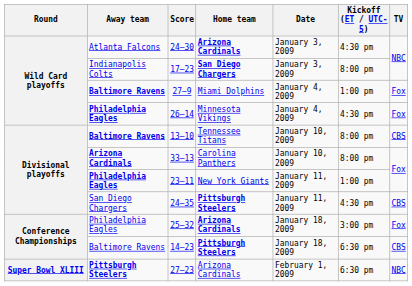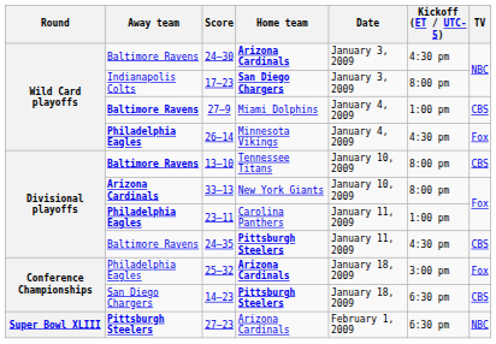 <table class="wikitable" align="center" style="font-size: 92%">
 <tr>
 <th>Round</th>
 <th>Away team</th>
 <th>Score</th>
 <th>Home team</th>
 <th>Date</th>
 <th>Kickoff<br>(<a href='#'>ET</a> / <a href='#'>UTC-5</a>)</th>
 <th>TV</th>
 </tr>
 <tr>
 <th rowspan=4>Wild Card playoffs</th>
-<td><a href='#'>Atlanta Falcons</a></td>
+<td><a href='#'>Baltimore Ravens</a></td>
 <td align=center><a href='#'>24–30</a></td>
 <td><strong><a href='#'>Arizona Cardinals</a></strong></td>
 <td>January 3, 2009</td>
 <td>4:30 pm</td>
 <td rowspan="2"><a href='#'>NBC</a></td>
 </tr>
 <tr>
 <td><a href='#'>Indianapolis Colts</a></td>
 <td align=center><a href='#'>17–23 </a></td>
 <td><strong><a href='#'>San Diego Chargers</a></strong></td>
 <td>January 3, 2009</td>
 <td>8:00 pm</td>
 </tr>
 <tr>
 <td><strong><a href='#'>Baltimore Ravens</a></strong></td>
 <td align=center><a href='#'>27–9</a></td>
 <td><a href='#'>Miami Dolphins</a></td>
 <td>January 4, 2009</td>
 <td>1:00 pm</td>
-<td><a href='#'>Fox</a></td>
+<td><a href='#'>CBS</a></td>
 </tr>
 <tr>
 <td><strong><a href='#'>Philadelphia Eagles</a></strong></td>
 <td align=center><a href='#'>26–14</a></td>
 <td><a href='#'>Minnesota Vikings</a></td>
 <td>January 4, 2009</td>
 <td>4:30 pm</td>
 <td><a href='#'>Fox</a></td>
 </tr>
 <tr>
 <th rowspan=4>Divisional playoffs</th>
 <td><strong><a href='#'>Baltimore Ravens</a></strong></td>
 <td align=center><a href='#'>13–10</a></td>
 <td><a href='#'>Tennessee Titans</a></td>
 <td>January 10, 2009</td>
 <td>8:00 pm</td>
 <td><a href='#'>CBS</a></td>
 </tr>
 <tr>
 <td><strong><a href='#'>Arizona Cardinals</a></strong></td>
 <td align=center><a href='#'>33–13</a></td>
-<td><a href='#'>Carolina Panthers</a></td>
+<td><a href='#'>New York Giants</a></td>
 <td>January 10, 2009</td>
 <td>8:00 pm</td>
 <td rowspan="2"><a href='#'>Fox</a></td>
 </tr>
 <tr>
 <td><strong><a href='#'>Philadelphia Eagles</a></strong></td>
 <td align=center><a href='#'>23–11</a></td>
-<td><a href='#'>New York Giants</a></td>
+<td><a href='#'>Carolina Panthers</a></td>
 <td>January 11, 2009</td>
 <td>1:00 pm</td>
 </tr>
 <tr>
-<td><a href='#'>San Diego Chargers</a></td>
+<td><a href='#'>Baltimore Ravens</a></td>
 <td align=center><a href='#'>24–35</a></td>
 <td><strong><a href='#'>Pittsburgh Steelers</a></strong></td>
 <td>January 11, 2009</td>
 <td>4:30 pm</td>
 <td><a href='#'>CBS</a></td>
 </tr>
 <tr>
 <th rowspan=2>Conference<br>Championships</th>
 <td><a href='#'>Philadelphia Eagles</a></td>
 <td align=center><a href='#'>25–32</a></td>
 <td><strong><a href='#'>Arizona Cardinals</a></strong></td>
 <td>January 18, 2009</td>
 <td>3:00 pm</td>
 <td><a href='#'>Fox</a></td>
 </tr>
 <tr>
-<td><a href='#'>Baltimore Ravens</a></td>
+<td><a href='#'>San Diego Chargers</a></td>
 <td align=center><a href='#'>14–23</a></td>
 <td><strong><a href='#'>Pittsburgh Steelers</a></strong></td>
 <td>January 18, 2009</td>
 <td>6:30 pm</td>
 <td><a href='#'>CBS</a></td>
 </tr>
 <tr>
 <th><a href='#'>Super Bowl XLIII</a><br></th>
 <td><strong><a href='#'>Pittsburgh Steelers</a></strong></td>
 <td align=center><a href='#'>27–23</a></td>
 <td><a href='#'>Arizona Cardinals</a></td>
 <td>February 1, 2009</td>
 <td>6:30 pm</td>
 <td><a href='#'>NBC</a></td>
 </tr>
 </table>
